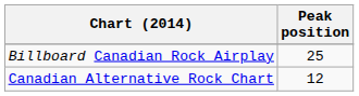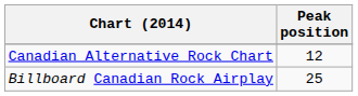 <table class="wikitable">
 <tr>
 <th>Chart (2014)</th>
 <th>Peak<br>position</th>
 </tr>
 <tr>
 </tr>
 <tr>
+<td><a href='#'>Canadian Alternative Rock Chart</a></td>
+<td align="center">12</td>
+</tr>
+<tr>
 <td><em>Billboard</em> <a href='#'>Canadian Rock Airplay</a></td>
 <td style="text-align:center;">25</td>
 </tr>
-<tr>
-<td><a href='#'>Canadian Alternative Rock Chart</a></td>
-<td align="center">12</td>
-</tr>
 </table>
